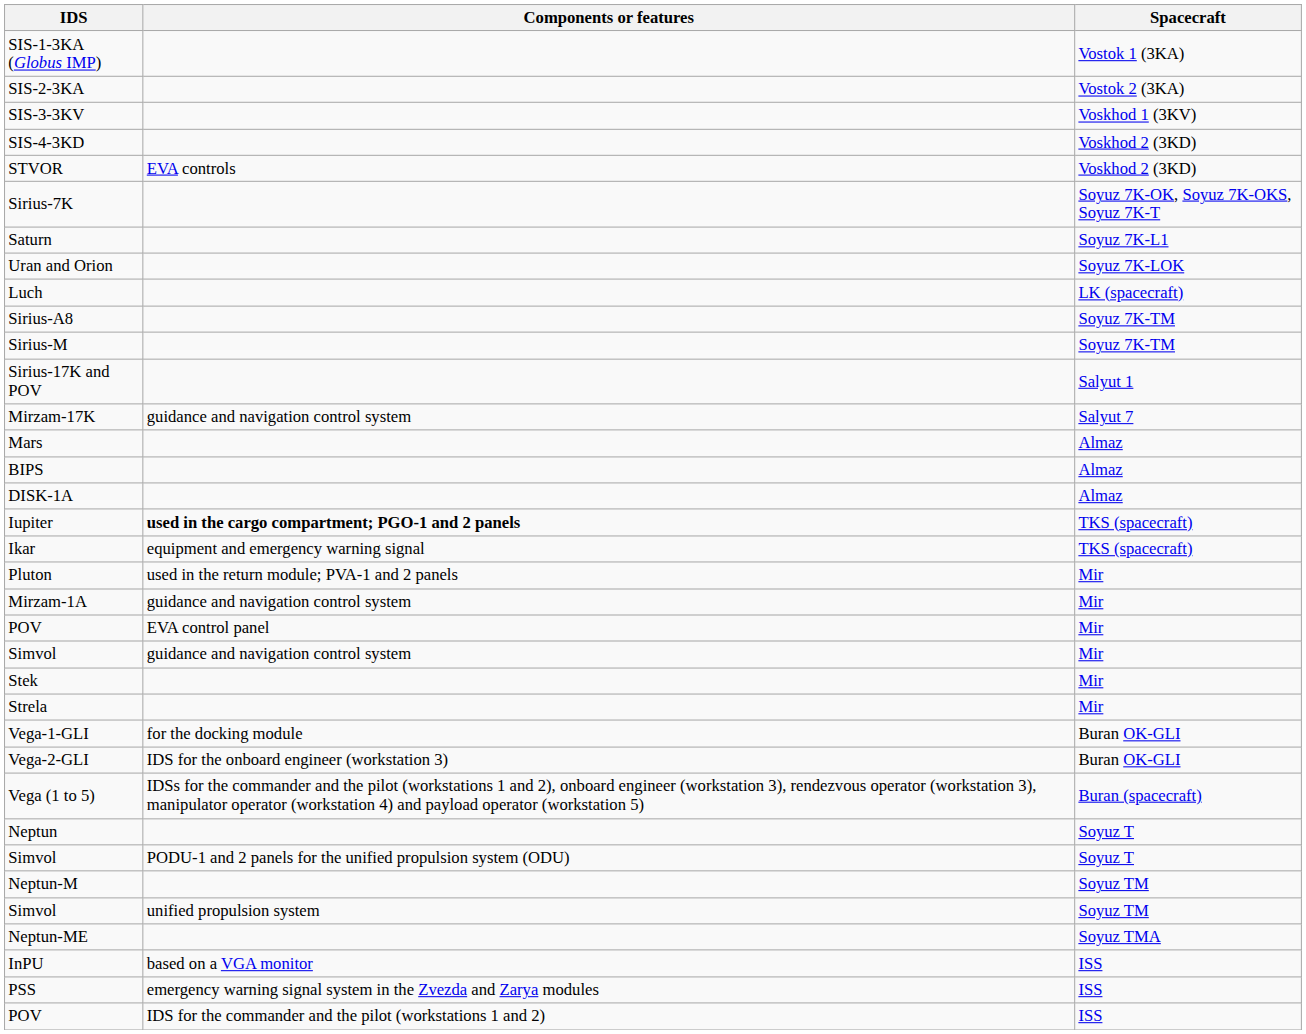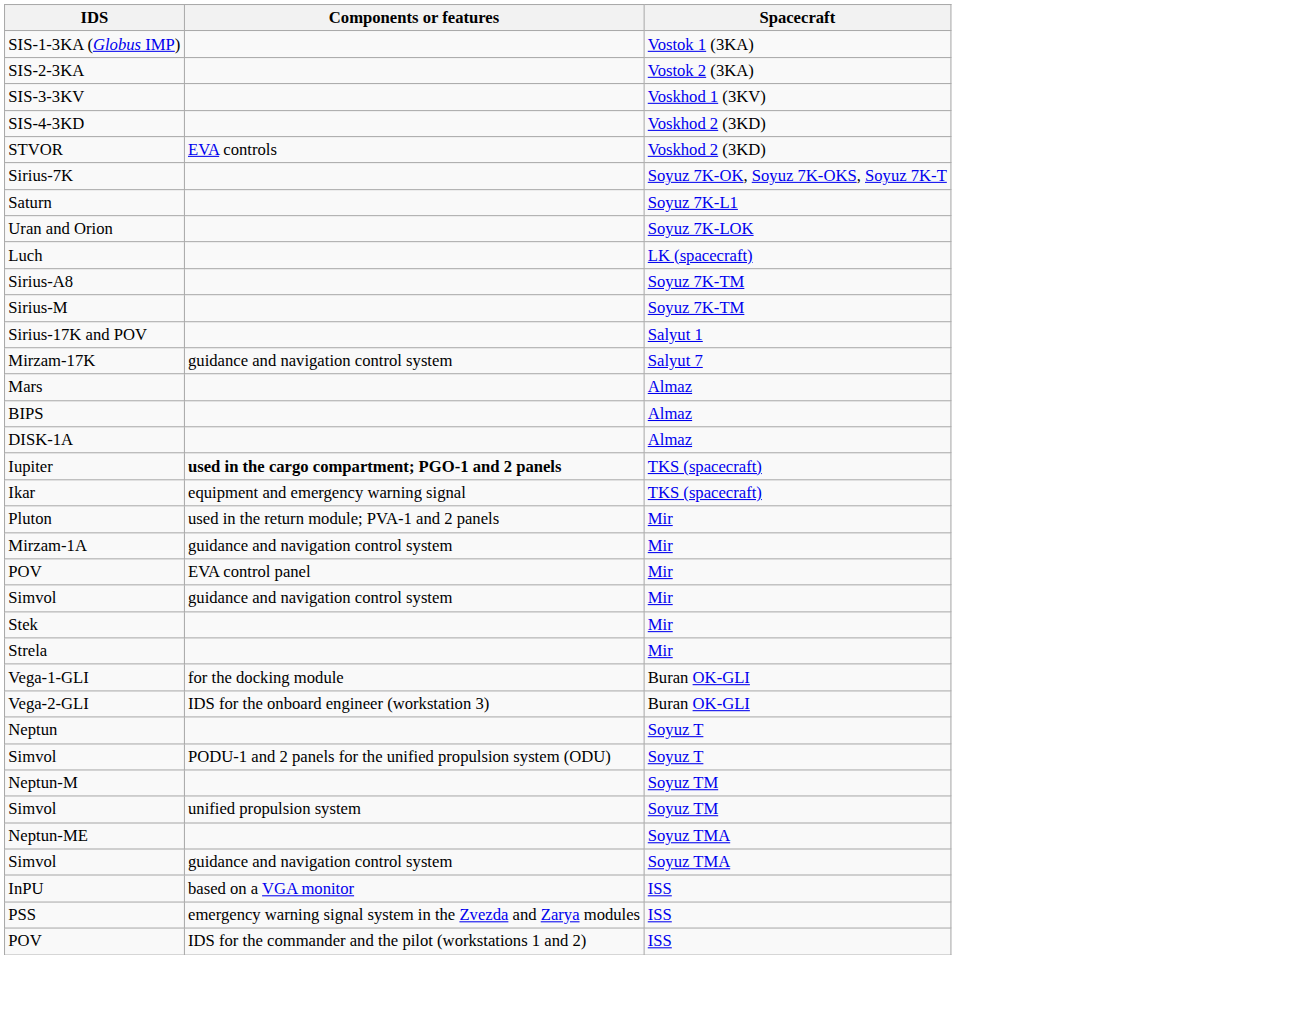 <table class="wikitable sortable">
 <tr>
 <th>IDS</th>
 <th>Components or features</th>
 <th>Spacecraft</th>
 </tr>
 <tr>
 <td>SIS-1-3KA (<a href='#'><em>Globus</em> IMP</a>)</td>
 <td></td>
 <td><a href='#'>Vostok 1</a> (3KA)</td>
 </tr>
 <tr>
 <td>SIS-2-3KA</td>
 <td></td>
 <td><a href='#'>Vostok 2</a> (3KA)</td>
 </tr>
 <tr>
 <td>SIS-3-3KV</td>
 <td></td>
 <td><a href='#'>Voskhod 1</a> (3KV)</td>
 </tr>
 <tr>
 <td>SIS-4-3KD</td>
 <td></td>
 <td><a href='#'>Voskhod 2</a> (3KD)</td>
 </tr>
 <tr>
 <td>STVOR</td>
 <td><a href='#'>EVA</a> controls</td>
 <td><a href='#'>Voskhod 2</a> (3KD)</td>
 </tr>
 <tr>
 <td>Sirius-7K</td>
 <td></td>
 <td><a href='#'>Soyuz 7K-OK</a>, <a href='#'>Soyuz 7K-OKS</a>, <a href='#'>Soyuz 7K-T</a></td>
 </tr>
 <tr>
 <td>Saturn</td>
 <td></td>
 <td><a href='#'>Soyuz 7K-L1</a></td>
 </tr>
 <tr>
 <td>Uran and Orion</td>
 <td></td>
 <td><a href='#'>Soyuz 7K-LOK</a></td>
 </tr>
 <tr>
 <td>Luch</td>
 <td></td>
 <td><a href='#'>LK (spacecraft)</a></td>
 </tr>
 <tr>
 <td>Sirius-A8</td>
 <td></td>
 <td><a href='#'>Soyuz 7K-TM</a></td>
 </tr>
 <tr>
 <td>Sirius-M</td>
 <td></td>
 <td><a href='#'>Soyuz 7K-TM</a></td>
 </tr>
 <tr>
 <td>Sirius-17K and POV</td>
 <td></td>
 <td><a href='#'>Salyut 1</a></td>
 </tr>
 <tr>
 <td>Mirzam-17K</td>
 <td>guidance and navigation control system</td>
 <td><a href='#'>Salyut 7</a></td>
 </tr>
 <tr>
 <td>Mars</td>
 <td></td>
 <td><a href='#'>Almaz</a></td>
 </tr>
 <tr>
 <td>BIPS</td>
 <td></td>
 <td><a href='#'>Almaz</a></td>
 </tr>
 <tr>
 <td>DISK-1A</td>
 <td></td>
 <td><a href='#'>Almaz</a></td>
 </tr>
 <tr>
 <td>Iupiter</td>
 <td><strong>used in the cargo compartment; PGO-1 and 2 panels</strong></td>
 <td><a href='#'>TKS (spacecraft)</a></td>
 </tr>
 <tr>
 <td>Ikar</td>
 <td>equipment and emergency warning signal</td>
 <td><a href='#'>TKS (spacecraft)</a></td>
 </tr>
 <tr>
 <td>Pluton</td>
 <td>used in the return module; PVA-1 and 2 panels</td>
 <td><a href='#'>Mir</a></td>
 </tr>
 <tr>
 <td>Mirzam-1A</td>
 <td>guidance and navigation control system</td>
 <td><a href='#'>Mir</a></td>
 </tr>
 <tr>
 <td>POV</td>
 <td>EVA control panel</td>
 <td><a href='#'>Mir</a></td>
 </tr>
 <tr>
 <td>Simvol</td>
 <td>guidance and navigation control system</td>
 <td><a href='#'>Mir</a></td>
 </tr>
 <tr>
 <td>Stek</td>
 <td></td>
 <td><a href='#'>Mir</a></td>
 </tr>
 <tr>
 <td>Strela</td>
 <td></td>
 <td><a href='#'>Mir</a></td>
 </tr>
 <tr>
 <td>Vega-1-GLI</td>
 <td>for the docking module</td>
 <td>Buran <a href='#'>OK-GLI</a></td>
 </tr>
 <tr>
 <td>Vega-2-GLI</td>
 <td>IDS for the onboard engineer (workstation 3)</td>
 <td>Buran <a href='#'>OK-GLI</a></td>
 </tr>
 <tr>
-<td>Vega (1 to 5)</td>
-<td>IDSs for the commander and the pilot (workstations 1 and 2), onboard engineer (workstation 3), rendezvous operator (workstation 3), manipulator operator (workstation 4) and payload operator (workstation 5)</td>
-<td><a href='#'>Buran (spacecraft)</a></td>
-</tr>
-<tr>
 <td>Neptun</td>
 <td></td>
 <td><a href='#'>Soyuz T</a></td>
 </tr>
 <tr>
 <td>Simvol</td>
 <td>PODU-1 and 2 panels for the unified propulsion system (ODU)</td>
 <td><a href='#'>Soyuz T</a></td>
 </tr>
 <tr>
 <td>Neptun-M</td>
 <td></td>
 <td><a href='#'>Soyuz TM</a></td>
 </tr>
 <tr>
 <td>Simvol</td>
 <td>unified propulsion system</td>
 <td><a href='#'>Soyuz TM</a></td>
 </tr>
 <tr>
 <td>Neptun-ME</td>
 <td></td>
 <td><a href='#'>Soyuz TMA</a></td>
 </tr>
 <tr>
+<td>Simvol</td>
+<td>guidance and navigation control system</td>
+<td><a href='#'>Soyuz TMA</a></td>
+</tr>
+<tr>
 <td>InPU</td>
 <td>based on a <a href='#'>VGA monitor</a></td>
 <td><a href='#'>ISS</a></td>
 </tr>
 <tr>
 <td>PSS</td>
 <td>emergency warning signal system in the <a href='#'>Zvezda</a> and <a href='#'>Zarya</a> modules</td>
 <td><a href='#'>ISS</a></td>
 </tr>
 <tr>
 <td>POV</td>
 <td>IDS for the commander and the pilot (workstations 1 and 2)</td>
 <td><a href='#'>ISS</a></td>
 </tr>
 </table>
